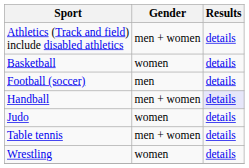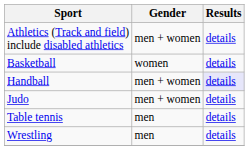 <table class="wikitable">
 <tr>
 <th>Sport</th>
 <th>Gender</th>
 <th>Results</th>
 </tr>
 <tr>
 <td><a href='#'>Athletics</a> (<a href='#'>Track and field</a>) <br> include <a href='#'>disabled athletics</a></td>
 <td>men + women</td>
 <td><a href='#'>details</a></td>
 </tr>
 <tr>
 <td><a href='#'>Basketball</a></td>
 <td>women</td>
 <td><a href='#'>details</a></td>
 </tr>
 <tr>
-<td><a href='#'>Football (soccer)</a></td>
-<td>men</td>
-<td><a href='#'>details</a></td>
-</tr>
-<tr>
 <td><a href='#'>Handball</a></td>
 <td>men + women</td>
 <td style="background: lavender;"><a href='#'>details</a></td>
 </tr>
 <tr>
 <td><a href='#'>Judo</a></td>
-<td>women</td>
+<td>men + women</td>
 <td><a href='#'>details</a></td>
 </tr>
 <tr>
 <td><a href='#'>Table tennis</a></td>
-<td>men + women</td>
+<td>men</td>
 <td><a href='#'>details</a></td>
 </tr>
 <tr>
 <td><a href='#'>Wrestling</a></td>
-<td>women</td>
+<td>men</td>
 <td><a href='#'>details</a></td>
 </tr>
 <tr>
 </tr>
 </table>
